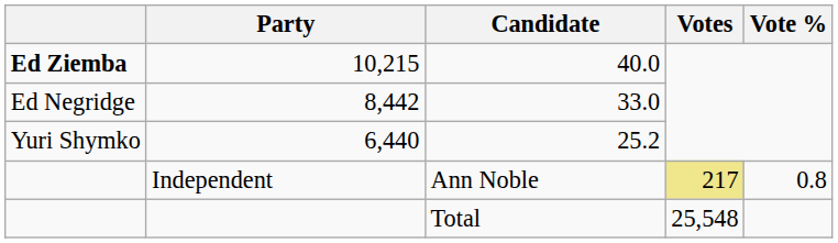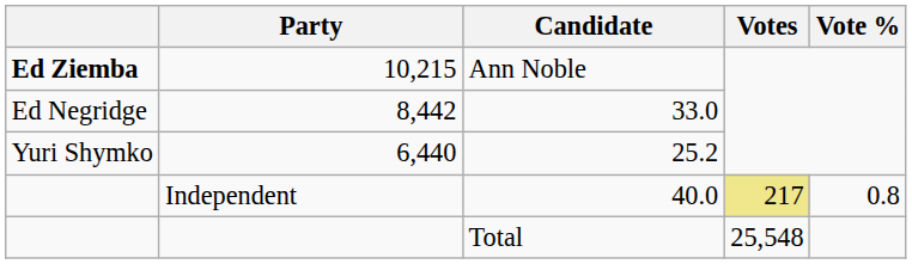 <table class="wikitable">
 <tr>
 <th></th>
 <th scope="col" width="175">Party</th>
 <th scope="col" width="150">Candidate</th>
 <th>Votes</th>
 <th>Vote %</th>
 </tr>
 <tr>
 <td><strong>Ed Ziemba</strong></td>
 <td align=right>10,215</td>
-<td align=right>40.0</td>
+<td>Ann Noble</td>
 </tr>
 <tr |>
 <td>Ed Negridge</td>
 <td align=right>8,442</td>
 <td align=right>33.0</td>
 </tr>
 <tr |>
 <td>Yuri Shymko</td>
 <td align=right>6,440</td>
 <td align=right>25.2<br></td>
 </tr>
 <tr |>
 <td>   </td>
 <td>Independent</td>
-<td>Ann Noble</td>
+<td align=right>40.0</td>
 <td align=right style="background: khaki;">217</td>
 <td align=right>0.8</td>
 </tr>
 <tr |>
 <td></td>
 <td></td>
 <td>Total</td>
 <td align=right>25,548</td>
 <td></td>
 </tr>
 </table>
